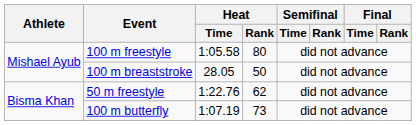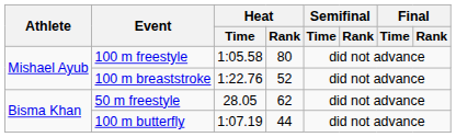 <table class="wikitable" style="text-align:center; font-size:90%">
 <tr>
 <th rowspan="2">Athlete</th>
 <th rowspan="2">Event</th>
 <th colspan="2">Heat</th>
 <th colspan="2">Semifinal</th>
 <th colspan="2">Final</th>
 </tr>
 <tr style="font-size:95%">
 <th>Time</th>
 <th>Rank</th>
 <th>Time</th>
 <th>Rank</th>
 <th>Time</th>
 <th>Rank</th>
 </tr>
 <tr>
 <td align=left rowspan=2><a href='#'>Mishael Ayub</a></td>
 <td align=left><a href='#'>100 m freestyle</a></td>
 <td>1:05.58</td>
 <td>80</td>
 <td colspan=4>did not advance</td>
 </tr>
 <tr>
 <td align=left><a href='#'>100 m breaststroke</a></td>
-<td>28.05</td>
-<td>50</td>
+<td>1:22.76</td>
+<td>52</td>
 <td colspan=4>did not advance</td>
 </tr>
 <tr>
 <td align=left rowspan=2><a href='#'>Bisma Khan</a></td>
 <td align=left><a href='#'>50 m freestyle</a></td>
-<td>1:22.76</td>
+<td>28.05</td>
 <td>62</td>
 <td colspan=4>did not advance</td>
 </tr>
 <tr>
 <td align=left><a href='#'>100 m butterfly</a></td>
 <td>1:07.19</td>
-<td>73</td>
+<td>44</td>
 <td colspan=4>did not advance</td>
 </tr>
 </table>
